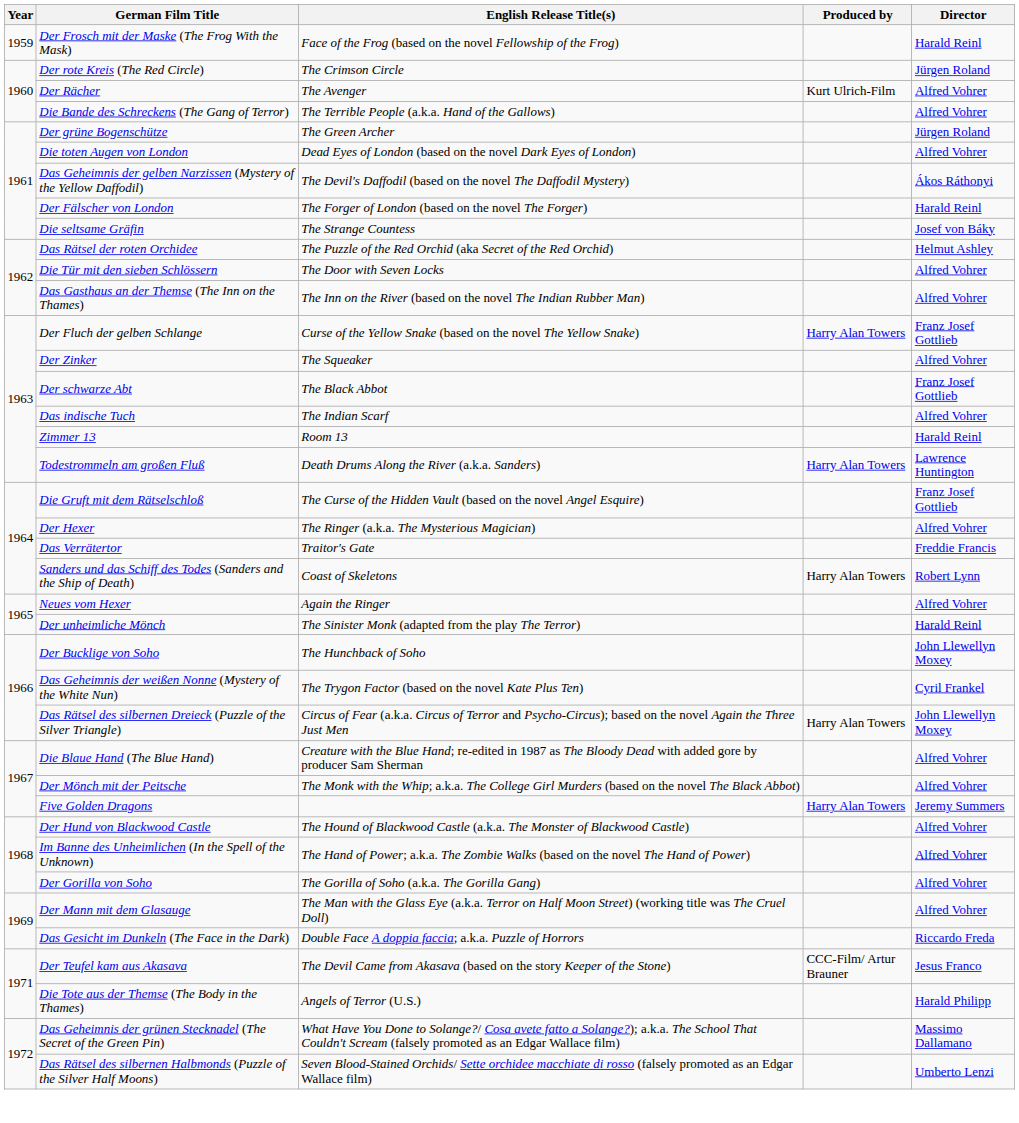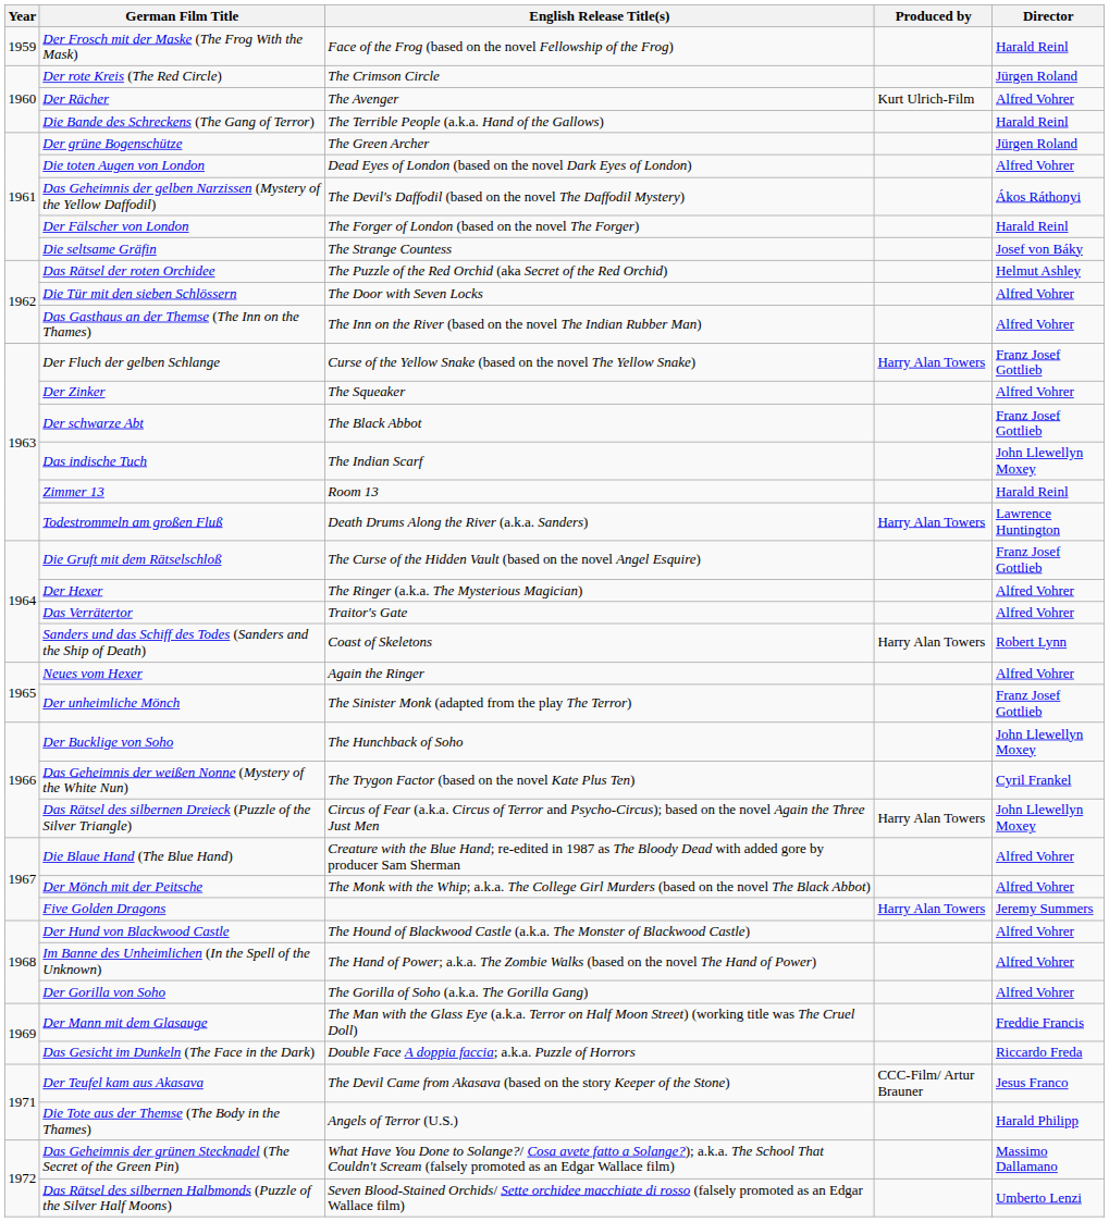 <table class="wikitable">
 <tr>
 <th>Year</th>
 <th>German Film Title</th>
 <th>English Release Title(s)</th>
 <th>Produced by</th>
 <th>Director</th>
 </tr>
 <tr>
 <td>1959</td>
 <td><em><a href='#'>Der Frosch mit der Maske</a></em> (<em>The Frog With the Mask</em>)</td>
 <td><em>Face of the Frog</em> (based on the novel <em>Fellowship of the Frog</em>)</td>
 <td></td>
 <td><a href='#'>Harald Reinl</a></td>
 </tr>
 <tr>
 <td rowspan=3>1960</td>
 <td><em><a href='#'>Der rote Kreis</a></em> (<em>The Red Circle</em>)</td>
 <td><em>The Crimson Circle</em></td>
 <td></td>
 <td><a href='#'>Jürgen Roland</a></td>
 </tr>
 <tr>
 <td><em><a href='#'>Der Rächer</a></em></td>
 <td><em>The Avenger</em></td>
 <td>Kurt Ulrich-Film</td>
 <td><a href='#'>Alfred Vohrer</a></td>
 </tr>
 <tr>
 <td><em><a href='#'>Die Bande des Schreckens</a></em> (<em>The Gang of Terror</em>)</td>
 <td><em>The Terrible People</em> (a.k.a. <em>Hand of the Gallows</em>)</td>
 <td></td>
-<td><a href='#'>Alfred Vohrer</a></td>
+<td><a href='#'>Harald Reinl</a></td>
 </tr>
 <tr>
 <td rowspan=5>1961</td>
 <td><em><a href='#'>Der grüne Bogenschütze</a></em></td>
 <td><em>The Green Archer</em></td>
 <td></td>
 <td><a href='#'>Jürgen Roland</a></td>
 </tr>
 <tr>
 <td><em><a href='#'>Die toten Augen von London</a></em></td>
 <td><em>Dead Eyes of London</em> (based on the novel <em>Dark Eyes of London</em>)</td>
 <td></td>
 <td><a href='#'>Alfred Vohrer</a></td>
 </tr>
 <tr>
 <td><em><a href='#'>Das Geheimnis der gelben Narzissen</a></em> (<em>Mystery of the Yellow Daffodil</em>)</td>
 <td><em>The Devil's Daffodil</em> (based on the novel <em>The Daffodil Mystery</em>)</td>
 <td></td>
 <td><a href='#'>Ákos Ráthonyi</a></td>
 </tr>
 <tr>
 <td><em><a href='#'>Der Fälscher von London</a></em></td>
 <td><em>The Forger of London</em> (based on the novel <em>The Forger</em>)</td>
 <td></td>
 <td><a href='#'>Harald Reinl</a></td>
 </tr>
 <tr>
 <td><em><a href='#'>Die seltsame Gräfin</a></em></td>
 <td><em>The Strange Countess</em></td>
 <td></td>
 <td><a href='#'>Josef von Báky</a></td>
 </tr>
 <tr>
 <td rowspan=3>1962</td>
 <td><em><a href='#'>Das Rätsel der roten Orchidee</a></em></td>
 <td><em>The Puzzle of the Red Orchid</em> (aka <em>Secret of the Red Orchid</em>)</td>
 <td></td>
 <td><a href='#'>Helmut Ashley</a></td>
 </tr>
 <tr>
 <td><em><a href='#'>Die Tür mit den sieben Schlössern</a></em></td>
 <td><em>The Door with Seven Locks</em></td>
 <td></td>
 <td><a href='#'>Alfred Vohrer</a></td>
 </tr>
 <tr>
 <td><em><a href='#'>Das Gasthaus an der Themse</a></em> (<em>The Inn on the Thames</em>)</td>
 <td><em>The Inn on the River</em> (based on the novel <em>The Indian Rubber Man</em>)</td>
 <td></td>
 <td><a href='#'>Alfred Vohrer</a></td>
 </tr>
 <tr>
 <td rowspan=6>1963</td>
 <td><em>Der Fluch der gelben Schlange</em></td>
 <td><em>Curse of the Yellow Snake</em> (based on the novel <em>The Yellow Snake</em>)</td>
 <td><a href='#'>Harry Alan Towers</a></td>
 <td><a href='#'>Franz Josef Gottlieb</a></td>
 </tr>
 <tr>
 <td><em><a href='#'>Der Zinker</a></em></td>
 <td><em>The Squeaker</em></td>
 <td></td>
 <td><a href='#'>Alfred Vohrer</a></td>
 </tr>
 <tr>
 <td><em><a href='#'>Der schwarze Abt</a></em></td>
 <td><em>The Black Abbot</em></td>
 <td></td>
 <td><a href='#'>Franz Josef Gottlieb</a></td>
 </tr>
 <tr>
 <td><em><a href='#'>Das indische Tuch</a></em></td>
 <td><em>The Indian Scarf</em></td>
 <td></td>
-<td><a href='#'>Alfred Vohrer</a></td>
+<td><a href='#'>John Llewellyn Moxey</a></td>
 </tr>
 <tr>
 <td><em><a href='#'>Zimmer 13</a></em></td>
 <td><em>Room 13</em></td>
 <td></td>
 <td><a href='#'>Harald Reinl</a></td>
 </tr>
 <tr>
 <td><em><a href='#'>Todestrommeln am großen Fluß</a></em></td>
 <td><em>Death Drums Along the River</em> (a.k.a. <em>Sanders</em>)</td>
 <td><a href='#'>Harry Alan Towers</a></td>
 <td><a href='#'>Lawrence Huntington</a></td>
 </tr>
 <tr>
 <td rowspan=4>1964</td>
 <td><em><a href='#'>Die Gruft mit dem Rätselschloß</a></em></td>
 <td><em>The Curse of the Hidden Vault</em> (based on the novel <em>Angel Esquire</em>)</td>
 <td></td>
 <td><a href='#'>Franz Josef Gottlieb</a></td>
 </tr>
 <tr>
 <td><em><a href='#'>Der Hexer</a></em></td>
 <td><em>The Ringer</em> (a.k.a. <em>The Mysterious Magician</em>)</td>
 <td></td>
 <td><a href='#'>Alfred Vohrer</a></td>
 </tr>
 <tr>
 <td><em><a href='#'>Das Verrätertor</a></em></td>
 <td><em>Traitor's Gate</em></td>
 <td></td>
-<td><a href='#'>Freddie Francis</a></td>
+<td><a href='#'>Alfred Vohrer</a></td>
 </tr>
 <tr>
 <td><em><a href='#'>Sanders und das Schiff des Todes</a></em> (<em>Sanders and the Ship of Death</em>)</td>
 <td><em>Coast of Skeletons</em></td>
 <td>Harry Alan Towers</td>
 <td><a href='#'>Robert Lynn</a></td>
 </tr>
 <tr>
 <td rowspan=2>1965</td>
 <td><em><a href='#'>Neues vom Hexer</a></em></td>
 <td><em>Again the Ringer</em></td>
 <td></td>
 <td><a href='#'>Alfred Vohrer</a></td>
 </tr>
 <tr>
 <td><em><a href='#'>Der unheimliche Mönch</a></em></td>
 <td><em>The Sinister Monk</em> (adapted from the play <em>The Terror</em>)</td>
 <td></td>
-<td><a href='#'>Harald Reinl</a></td>
+<td><a href='#'>Franz Josef Gottlieb</a></td>
 </tr>
 <tr>
 <td rowspan=3>1966</td>
 <td><em><a href='#'>Der Bucklige von Soho</a></em></td>
 <td><em>The Hunchback of Soho</em></td>
 <td></td>
 <td><a href='#'>John Llewellyn Moxey</a></td>
 </tr>
 <tr>
 <td><em><a href='#'>Das Geheimnis der weißen Nonne</a></em> (<em>Mystery of the White Nun</em>)</td>
 <td><em>The Trygon Factor</em> (based on the novel <em>Kate Plus Ten</em>)</td>
 <td></td>
 <td><a href='#'>Cyril Frankel</a></td>
 </tr>
 <tr>
 <td><em><a href='#'>Das Rätsel des silbernen Dreieck</a></em> (<em>Puzzle of the Silver Triangle</em>)</td>
 <td><em>Circus of Fear</em> (a.k.a. <em>Circus of Terror</em> and <em>Psycho-Circus</em>); based on the novel <em>Again the Three Just Men</em></td>
 <td>Harry Alan Towers</td>
 <td><a href='#'>John Llewellyn Moxey</a></td>
 </tr>
 <tr>
 <td rowspan=3>1967</td>
 <td><em><a href='#'>Die Blaue Hand</a></em> (<em>The Blue Hand</em>)</td>
 <td><em>Creature with the Blue Hand</em>; re-edited in 1987 as <em>The Bloody Dead</em> with added gore by producer Sam Sherman</td>
 <td></td>
 <td><a href='#'>Alfred Vohrer</a></td>
 </tr>
 <tr>
 <td><em><a href='#'>Der Mönch mit der Peitsche</a></em></td>
 <td><em>The Monk with the Whip</em>; a.k.a. <em>The College Girl Murders</em> (based on the novel <em>The Black Abbot</em>)</td>
 <td></td>
 <td><a href='#'>Alfred Vohrer</a></td>
 </tr>
 <tr>
 <td><em><a href='#'>Five Golden Dragons</a></em></td>
 <td></td>
 <td><a href='#'>Harry Alan Towers</a></td>
 <td><a href='#'>Jeremy Summers</a></td>
 </tr>
 <tr>
 <td rowspan=3>1968</td>
 <td><em><a href='#'>Der Hund von Blackwood Castle</a></em></td>
 <td><em>The Hound of Blackwood Castle</em> (a.k.a. <em>The Monster of Blackwood Castle</em>)</td>
 <td></td>
 <td><a href='#'>Alfred Vohrer</a></td>
 </tr>
 <tr>
 <td><em><a href='#'>Im Banne des Unheimlichen</a></em> (<em>In the Spell of the Unknown</em>)</td>
 <td><em>The Hand of Power</em>; a.k.a. <em>The Zombie Walks</em> (based on the novel <em>The Hand of Power</em>)</td>
 <td></td>
 <td><a href='#'>Alfred Vohrer</a></td>
 </tr>
 <tr>
 <td><em><a href='#'>Der Gorilla von Soho</a></em></td>
 <td><em>The Gorilla of Soho</em> (a.k.a. <em>The Gorilla Gang</em>)</td>
 <td></td>
 <td><a href='#'>Alfred Vohrer</a></td>
 </tr>
 <tr>
 <td rowspan=2>1969</td>
 <td><em><a href='#'>Der Mann mit dem Glasauge</a></em></td>
 <td><em>The Man with the Glass Eye</em> (a.k.a. <em>Terror on Half Moon Street</em>) (working title was <em>The Cruel Doll</em>)</td>
 <td></td>
-<td><a href='#'>Alfred Vohrer</a></td>
+<td><a href='#'>Freddie Francis</a></td>
 </tr>
 <tr>
 <td><em><a href='#'>Das Gesicht im Dunkeln</a></em> (<em>The Face in the Dark</em>)</td>
 <td><em>Double Face</em> <em><a href='#'>A doppia faccia</a></em>; a.k.a. <em>Puzzle of Horrors</em></td>
 <td></td>
 <td><a href='#'>Riccardo Freda</a></td>
 </tr>
 <tr>
 <td rowspan=2>1971</td>
 <td><em><a href='#'>Der Teufel kam aus Akasava</a></em></td>
 <td><em>The Devil Came from Akasava</em> (based on the story <em>Keeper of the Stone</em>)</td>
 <td>CCC-Film/ Artur Brauner</td>
 <td><a href='#'>Jesus Franco</a></td>
 </tr>
 <tr>
 <td><em><a href='#'>Die Tote aus der Themse</a></em> (<em>The Body in the Thames</em>)</td>
 <td><em>Angels of Terror</em> (U.S.)</td>
 <td></td>
 <td><a href='#'>Harald Philipp</a></td>
 </tr>
 <tr>
 <td rowspan=2>1972</td>
 <td><em><a href='#'>Das Geheimnis der grünen Stecknadel</a></em> (<em>The Secret of the Green Pin</em>)</td>
 <td><em>What Have You Done to Solange?</em>/ <em><a href='#'>Cosa avete fatto a Solange?</a></em>); a.k.a. <em>The School That Couldn't Scream</em> (falsely promoted as an Edgar Wallace film)</td>
 <td></td>
 <td><a href='#'>Massimo Dallamano</a></td>
 </tr>
 <tr>
 <td><em><a href='#'>Das Rätsel des silbernen Halbmonds</a></em> (<em>Puzzle of the Silver Half Moons</em>)</td>
 <td><em>Seven Blood-Stained Orchids</em>/ <em><a href='#'>Sette orchidee macchiate di rosso</a></em> (falsely promoted as an Edgar Wallace film)</td>
 <td></td>
 <td><a href='#'>Umberto Lenzi</a></td>
 </tr>
 </table>
